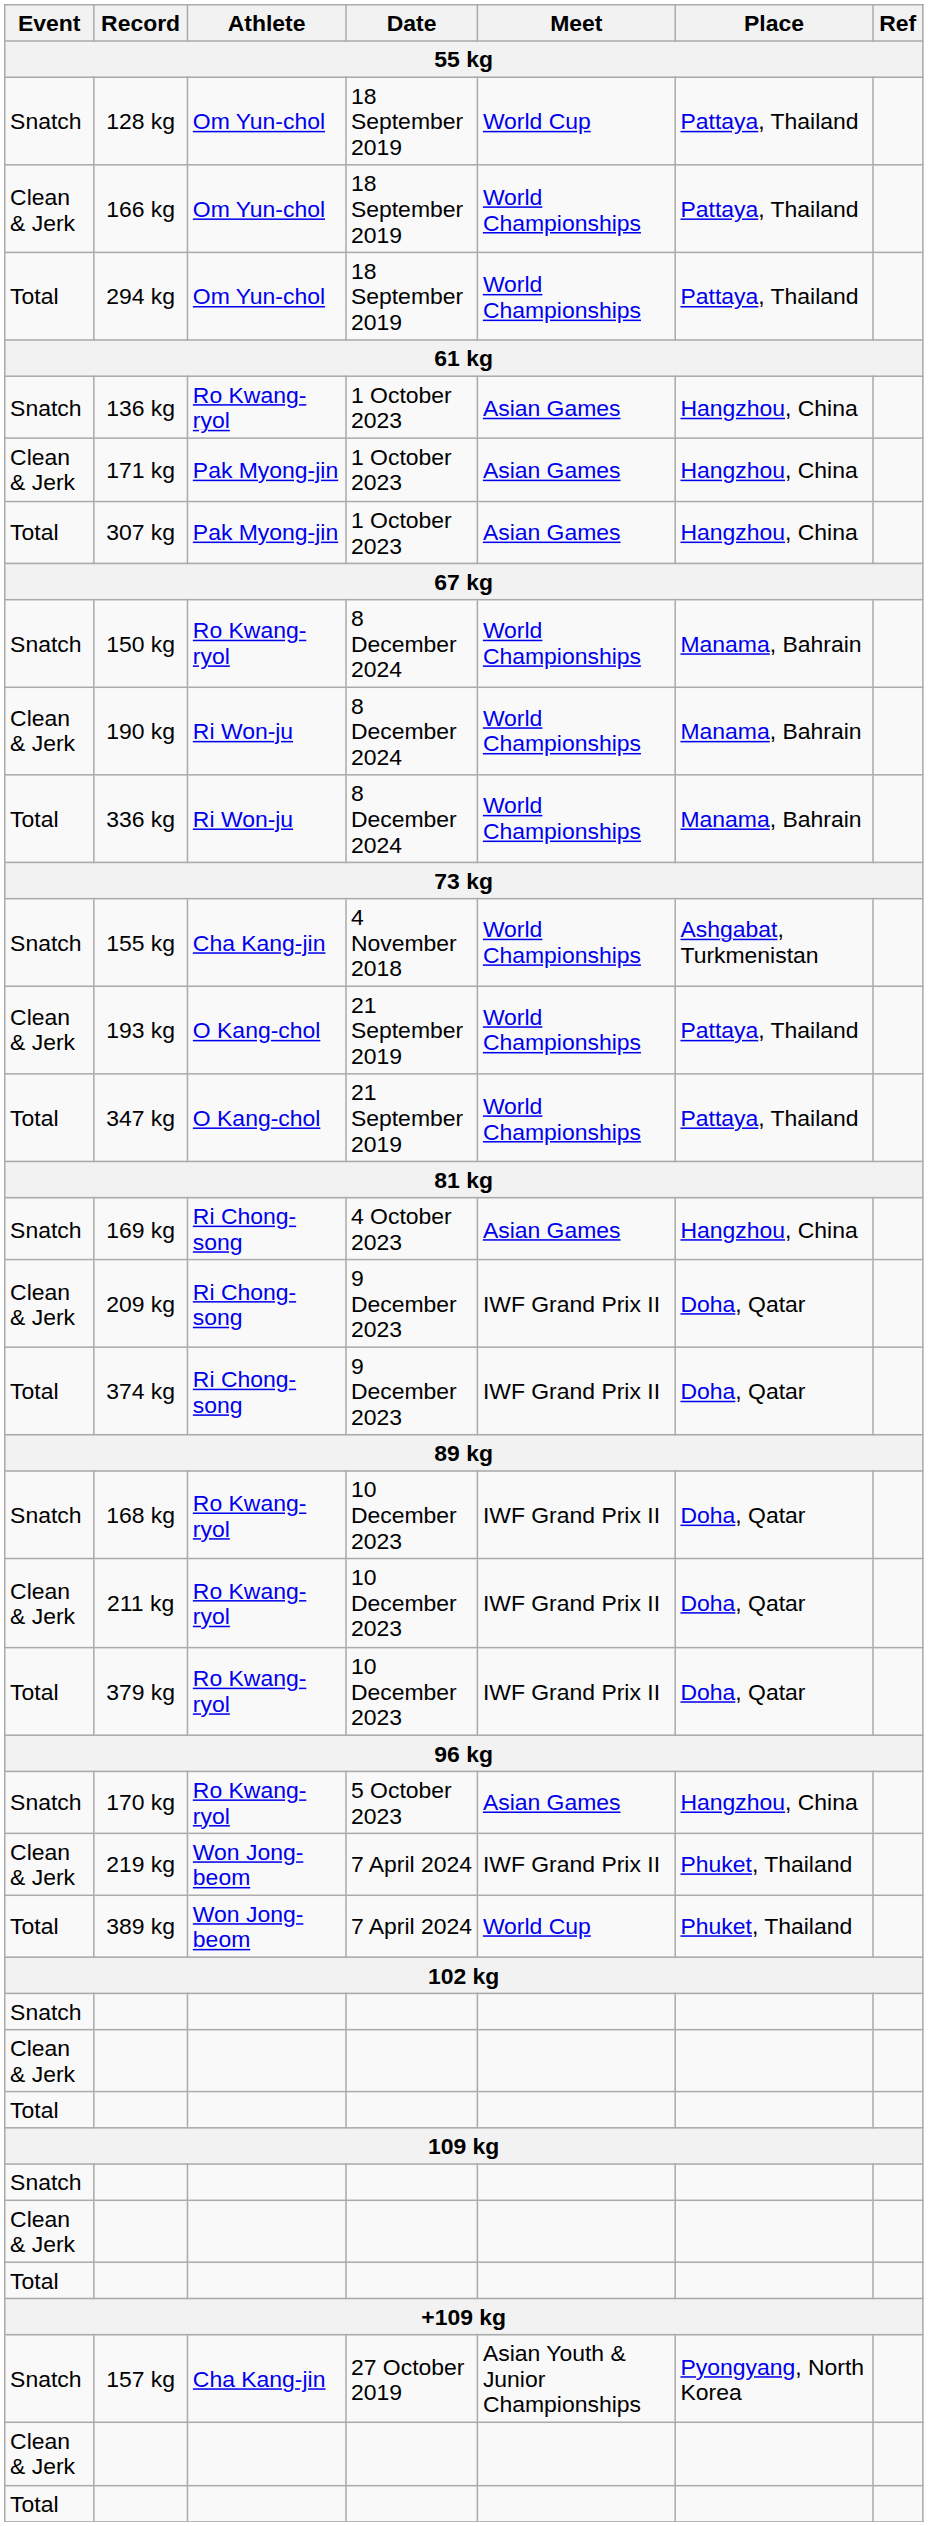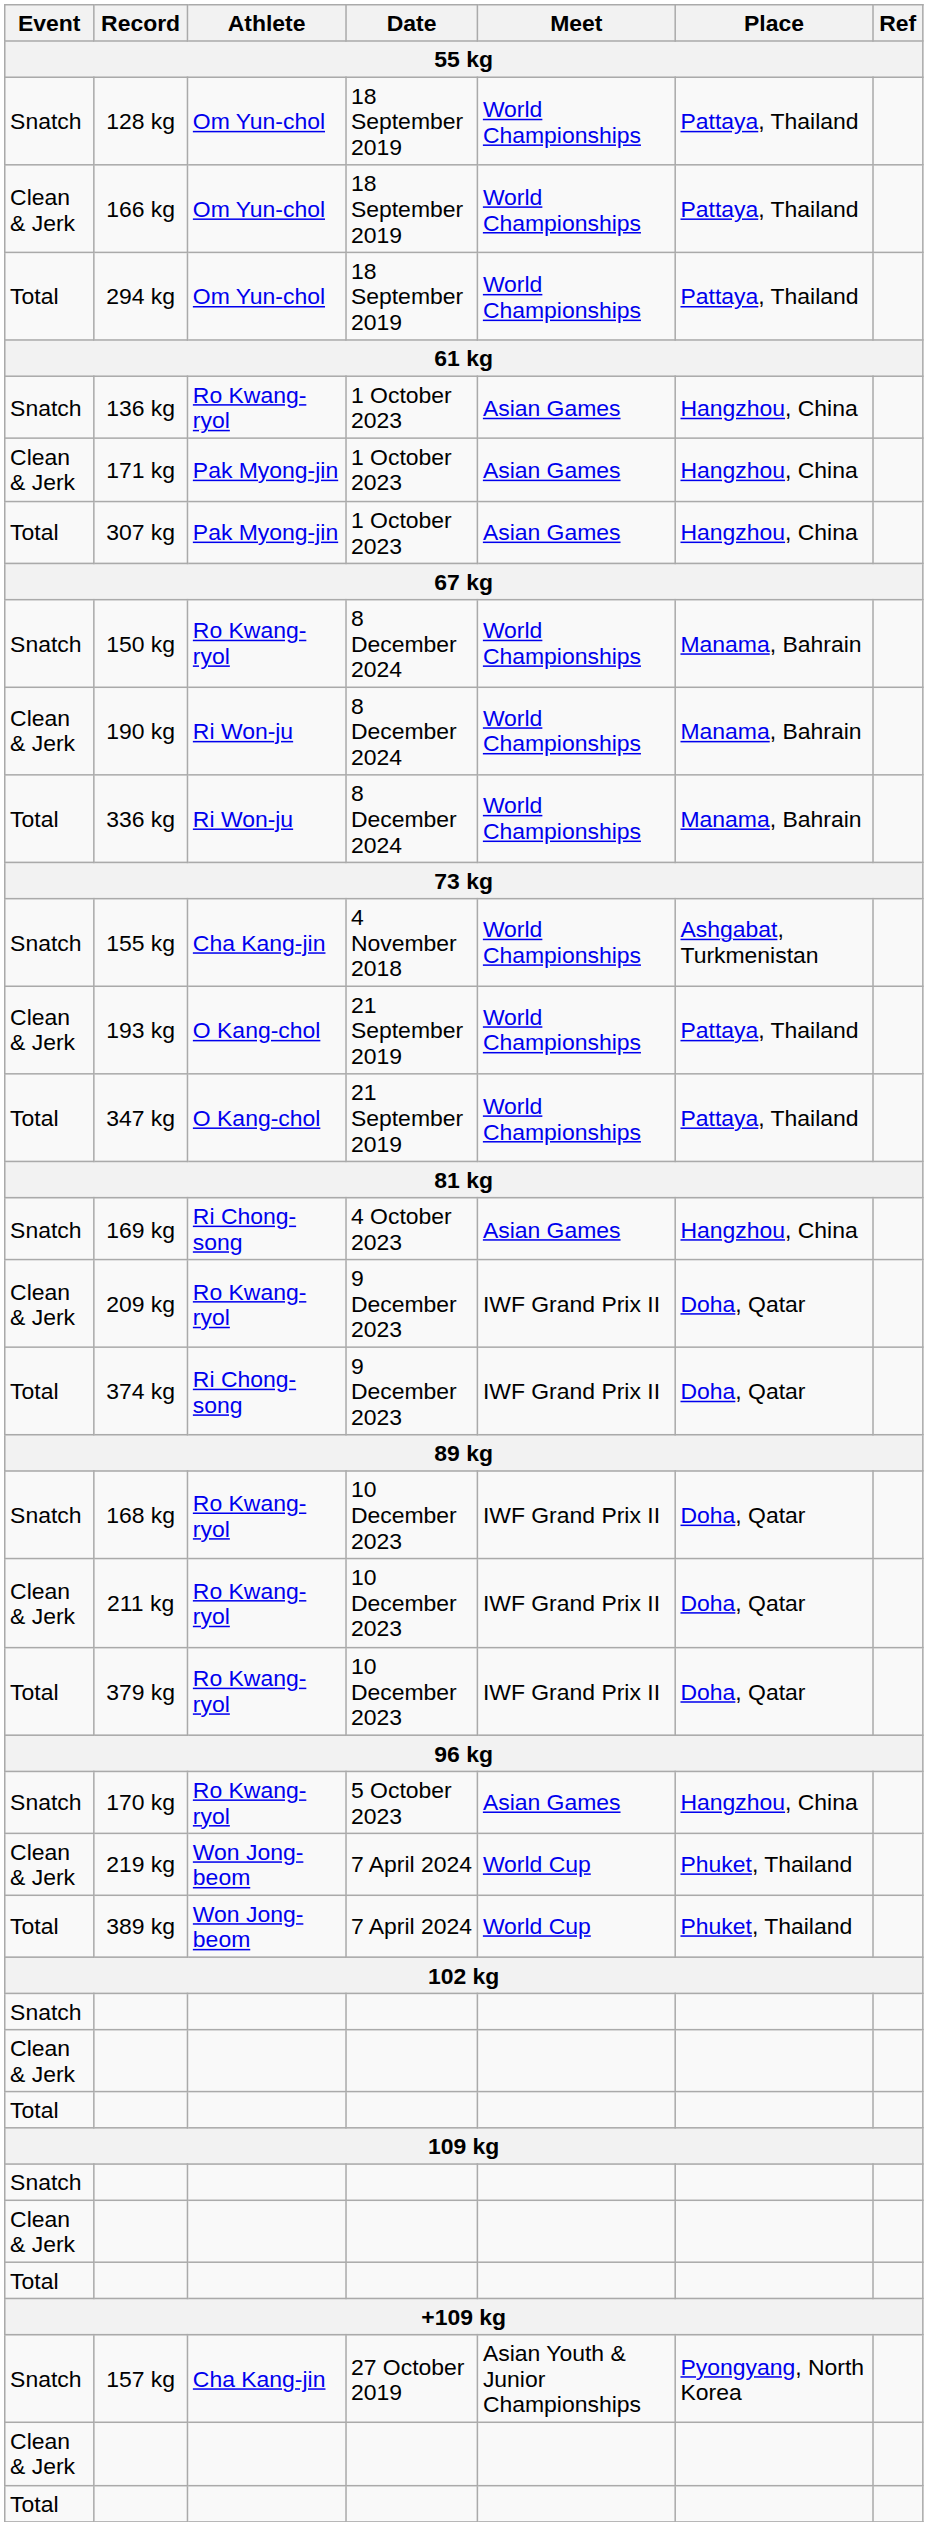 <table class="wikitable" style="font-size:95%;">
 <tr>
 <th width=9%>Event</th>
 <th width=6%>Record</th>
 <th width=16%>Athlete</th>
 <th width=13%>Date</th>
 <th width=20%>Meet</th>
 <th width=20%>Place</th>
 <th width=3%>Ref</th>
 </tr>
 <tr bgcolor="#DDDDDD">
 <th colspan="7">55 kg</th>
 </tr>
 <tr>
 <td>Snatch</td>
 <td align="center">128 kg</td>
 <td><a href='#'>Om Yun-chol</a></td>
 <td>18 September 2019</td>
-<td><a href='#'>World Cup</a></td>
+<td><a href='#'>World Championships</a></td>
 <td><a href='#'>Pattaya</a>, Thailand</td>
 <td></td>
 </tr>
 <tr>
 <td>Clean & Jerk</td>
 <td align="center">166 kg</td>
 <td><a href='#'>Om Yun-chol</a></td>
 <td>18 September 2019</td>
 <td><a href='#'>World Championships</a></td>
 <td><a href='#'>Pattaya</a>, Thailand</td>
 <td></td>
 </tr>
 <tr>
 <td>Total</td>
 <td align="center">294 kg</td>
 <td><a href='#'>Om Yun-chol</a></td>
 <td>18 September 2019</td>
 <td><a href='#'>World Championships</a></td>
 <td><a href='#'>Pattaya</a>, Thailand</td>
 <td></td>
 </tr>
 <tr bgcolor="#DDDDDD">
 <th colspan="7">61 kg</th>
 </tr>
 <tr>
 <td>Snatch</td>
 <td align="center">136 kg</td>
 <td><a href='#'>Ro Kwang-ryol</a></td>
 <td>1 October 2023</td>
 <td><a href='#'>Asian Games</a></td>
 <td><a href='#'>Hangzhou</a>, China</td>
 <td></td>
 </tr>
 <tr>
 <td>Clean & Jerk</td>
 <td align=center>171 kg</td>
 <td><a href='#'>Pak Myong-jin</a></td>
 <td>1 October 2023</td>
 <td><a href='#'>Asian Games</a></td>
 <td><a href='#'>Hangzhou</a>, China</td>
 <td></td>
 </tr>
 <tr>
 <td>Total</td>
 <td align="center">307 kg</td>
 <td><a href='#'>Pak Myong-jin</a></td>
 <td>1 October 2023</td>
 <td><a href='#'>Asian Games</a></td>
 <td><a href='#'>Hangzhou</a>, China</td>
 <td></td>
 </tr>
 <tr bgcolor="#DDDDDD">
 <th colspan="7">67 kg</th>
 </tr>
 <tr>
 <td>Snatch</td>
 <td align="center">150 kg</td>
 <td><a href='#'>Ro Kwang-ryol</a></td>
 <td>8 December 2024</td>
 <td><a href='#'>World Championships</a></td>
 <td><a href='#'>Manama</a>, Bahrain</td>
 <td></td>
 </tr>
 <tr>
 <td>Clean & Jerk</td>
 <td align="center">190 kg</td>
 <td><a href='#'>Ri Won-ju</a></td>
 <td>8 December 2024</td>
 <td><a href='#'>World Championships</a></td>
 <td><a href='#'>Manama</a>, Bahrain</td>
 <td></td>
 </tr>
 <tr>
 <td>Total</td>
 <td align="center">336 kg</td>
 <td><a href='#'>Ri Won-ju</a></td>
 <td>8 December 2024</td>
 <td><a href='#'>World Championships</a></td>
 <td><a href='#'>Manama</a>, Bahrain</td>
 <td></td>
 </tr>
 <tr bgcolor="#DDDDDD">
 <th colspan="7">73 kg</th>
 </tr>
 <tr>
 <td>Snatch</td>
 <td align="center">155 kg</td>
 <td><a href='#'>Cha Kang-jin</a></td>
 <td>4 November 2018</td>
 <td><a href='#'>World Championships</a></td>
 <td><a href='#'>Ashgabat</a>, Turkmenistan</td>
 <td></td>
 </tr>
 <tr>
 <td>Clean & Jerk</td>
 <td align="center">193 kg</td>
 <td><a href='#'>O Kang-chol</a></td>
 <td>21 September 2019</td>
 <td><a href='#'>World Championships</a></td>
 <td><a href='#'>Pattaya</a>, Thailand</td>
 <td></td>
 </tr>
 <tr>
 <td>Total</td>
 <td align="center">347 kg</td>
 <td><a href='#'>O Kang-chol</a></td>
 <td>21 September 2019</td>
 <td><a href='#'>World Championships</a></td>
 <td><a href='#'>Pattaya</a>, Thailand</td>
 <td></td>
 </tr>
 <tr bgcolor="#DDDDDD">
 <th colspan="7">81 kg</th>
 </tr>
 <tr>
 <td>Snatch</td>
 <td align="center">169 kg</td>
 <td><a href='#'>Ri Chong-song</a></td>
 <td>4 October 2023</td>
 <td><a href='#'>Asian Games</a></td>
 <td><a href='#'>Hangzhou</a>, China</td>
 <td></td>
 </tr>
 <tr>
 <td>Clean & Jerk</td>
 <td align="center">209 kg</td>
-<td><a href='#'>Ri Chong-song</a></td>
+<td><a href='#'>Ro Kwang-ryol</a></td>
 <td>9 December 2023</td>
 <td>IWF Grand Prix II</td>
 <td><a href='#'>Doha</a>, Qatar</td>
 <td></td>
 </tr>
 <tr>
 <td>Total</td>
 <td align="center">374 kg</td>
 <td><a href='#'>Ri Chong-song</a></td>
 <td>9 December 2023</td>
 <td>IWF Grand Prix II</td>
 <td><a href='#'>Doha</a>, Qatar</td>
 <td></td>
 </tr>
 <tr bgcolor="#DDDDDD">
 <th colspan="7">89 kg</th>
 </tr>
 <tr>
 <td>Snatch</td>
 <td align="center">168 kg</td>
 <td><a href='#'>Ro Kwang-ryol</a></td>
 <td>10 December 2023</td>
 <td>IWF Grand Prix II</td>
 <td><a href='#'>Doha</a>, Qatar</td>
 <td></td>
 </tr>
 <tr>
 <td>Clean & Jerk</td>
 <td align="center">211 kg</td>
 <td><a href='#'>Ro Kwang-ryol</a></td>
 <td>10 December 2023</td>
 <td>IWF Grand Prix II</td>
 <td><a href='#'>Doha</a>, Qatar</td>
 <td></td>
 </tr>
 <tr>
 <td>Total</td>
 <td align="center">379 kg</td>
 <td><a href='#'>Ro Kwang-ryol</a></td>
 <td>10 December 2023</td>
 <td>IWF Grand Prix II</td>
 <td><a href='#'>Doha</a>, Qatar</td>
 <td></td>
 </tr>
 <tr bgcolor="#DDDDDD">
 <th colspan="7">96 kg</th>
 </tr>
 <tr>
 <td>Snatch</td>
 <td align="center">170 kg</td>
 <td><a href='#'>Ro Kwang-ryol</a></td>
 <td>5 October 2023</td>
 <td><a href='#'>Asian Games</a></td>
 <td><a href='#'>Hangzhou</a>, China</td>
 <td></td>
 </tr>
 <tr>
 <td>Clean & Jerk</td>
 <td align="center">219 kg</td>
 <td><a href='#'>Won Jong-beom</a></td>
 <td>7 April 2024</td>
-<td>IWF Grand Prix II</td>
+<td><a href='#'>World Cup</a></td>
 <td><a href='#'>Phuket</a>, Thailand</td>
 <td></td>
 </tr>
 <tr>
 <td>Total</td>
 <td align="center">389 kg</td>
 <td><a href='#'>Won Jong-beom</a></td>
 <td>7 April 2024</td>
 <td><a href='#'>World Cup</a></td>
 <td><a href='#'>Phuket</a>, Thailand</td>
 <td></td>
 </tr>
 <tr bgcolor="#DDDDDD">
 <th colspan="7">102 kg</th>
 </tr>
 <tr>
 <td>Snatch</td>
 <td align="center"></td>
 <td></td>
 <td></td>
 <td></td>
 <td></td>
 <td></td>
 </tr>
 <tr>
 <td>Clean & Jerk</td>
 <td align="center"></td>
 <td></td>
 <td></td>
 <td></td>
 <td></td>
 <td></td>
 </tr>
 <tr>
 <td>Total</td>
 <td align="center"></td>
 <td></td>
 <td></td>
 <td></td>
 <td></td>
 <td></td>
 </tr>
 <tr bgcolor="#DDDDDD">
 <th colspan="7">109 kg</th>
 </tr>
 <tr>
 <td>Snatch</td>
 <td align="center"></td>
 <td></td>
 <td></td>
 <td></td>
 <td></td>
 <td></td>
 </tr>
 <tr>
 <td>Clean & Jerk</td>
 <td align="center"></td>
 <td></td>
 <td></td>
 <td></td>
 <td></td>
 <td></td>
 </tr>
 <tr>
 <td>Total</td>
 <td align="center"></td>
 <td></td>
 <td></td>
 <td></td>
 <td></td>
 <td></td>
 </tr>
 <tr bgcolor="#DDDDDD">
 <th colspan="7">+109 kg</th>
 </tr>
 <tr>
 <td>Snatch</td>
 <td align="center">157 kg</td>
 <td><a href='#'>Cha Kang-jin</a></td>
 <td>27 October 2019</td>
 <td>Asian Youth & Junior Championships</td>
 <td><a href='#'>Pyongyang</a>, North Korea</td>
 <td></td>
 </tr>
 <tr>
 <td>Clean & Jerk</td>
 <td align="center"></td>
 <td></td>
 <td></td>
 <td></td>
 <td></td>
 <td></td>
 </tr>
 <tr>
 <td>Total</td>
 <td align="center"></td>
 <td></td>
 <td></td>
 <td></td>
 <td></td>
 <td></td>
 </tr>
 </table>
